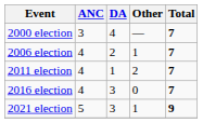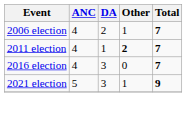 <table class="wikitable">
 <tr>
 <th>Event</th>
 <th><a href='#'>ANC</a></th>
 <th><a href='#'>DA</a></th>
 <th>Other</th>
 <th>Total</th>
-</tr>
-<tr>
-<td><a href='#'>2000 election</a></td>
-<td>3</td>
-<td>4</td>
-<td>—</td>
-<td><strong>7</strong></td>
 </tr>
 <tr>
 <td><a href='#'>2006 election</a></td>
 <td>4</td>
 <td>2</td>
 <td>1</td>
 <td><strong>7</strong></td>
 </tr>
 <tr>
 <td><a href='#'>2011 election</a></td>
 <td>4</td>
 <td>1</td>
-<td>2</td>
+<td><strong>2</strong></td>
 <td><strong>7</strong></td>
 </tr>
 <tr>
 <td><a href='#'>2016 election</a></td>
 <td>4</td>
 <td>3</td>
 <td>0</td>
 <td><strong>7</strong></td>
 </tr>
 <tr>
 <td><a href='#'>2021 election</a></td>
 <td>5</td>
 <td>3</td>
 <td>1</td>
 <td><strong>9</strong></td>
 </tr>
 <tr>
 </tr>
 </table>
